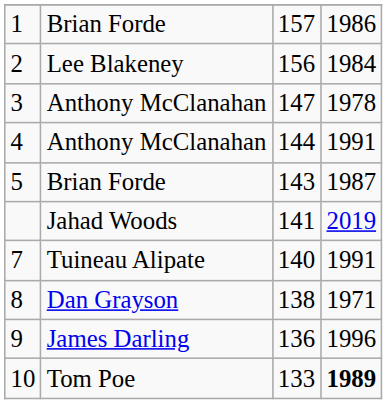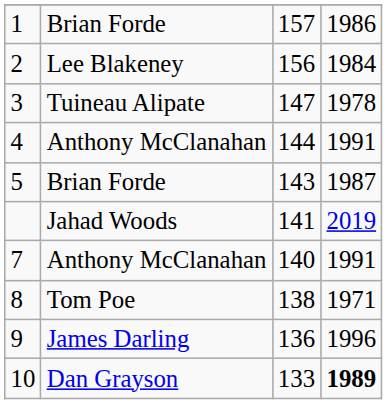 <table class="wikitable">
 <tr>
 </tr>
 <tr>
 <td>1</td>
 <td>Brian Forde</td>
 <td>157</td>
 <td>1986</td>
 </tr>
 <tr>
 <td>2</td>
 <td>Lee Blakeney</td>
 <td>156</td>
 <td>1984</td>
 </tr>
 <tr>
 <td>3</td>
-<td>Anthony McClanahan</td>
+<td>Tuineau Alipate</td>
 <td>147</td>
 <td>1978</td>
 </tr>
 <tr>
 <td>4</td>
 <td>Anthony McClanahan</td>
 <td>144</td>
 <td>1991</td>
 </tr>
 <tr>
 <td>5</td>
 <td>Brian Forde</td>
 <td>143</td>
 <td>1987</td>
 </tr>
 <tr>
 <td></td>
 <td>Jahad Woods</td>
 <td>141</td>
 <td><a href='#'>2019</a></td>
 </tr>
 <tr>
 <td>7</td>
-<td>Tuineau Alipate</td>
+<td>Anthony McClanahan</td>
 <td>140</td>
 <td>1991</td>
 </tr>
 <tr>
 <td>8</td>
-<td><a href='#'>Dan Grayson</a></td>
+<td>Tom Poe</td>
 <td>138</td>
 <td>1971</td>
 </tr>
 <tr>
 <td>9</td>
 <td><a href='#'>James Darling</a></td>
 <td>136</td>
 <td>1996</td>
 </tr>
 <tr>
 <td>10</td>
-<td>Tom Poe</td>
+<td><a href='#'>Dan Grayson</a></td>
 <td>133</td>
 <td><strong>1989</strong></td>
 </tr>
 </table>
